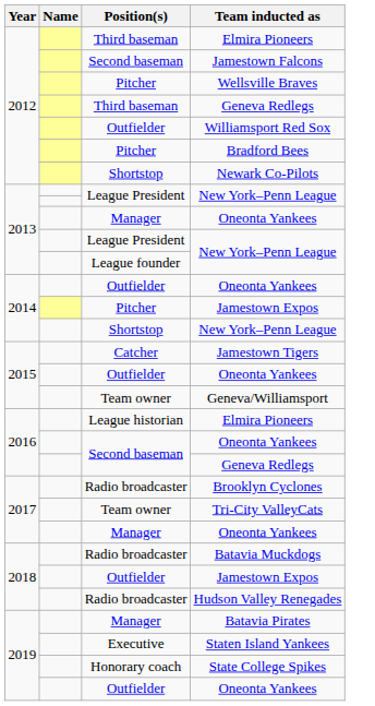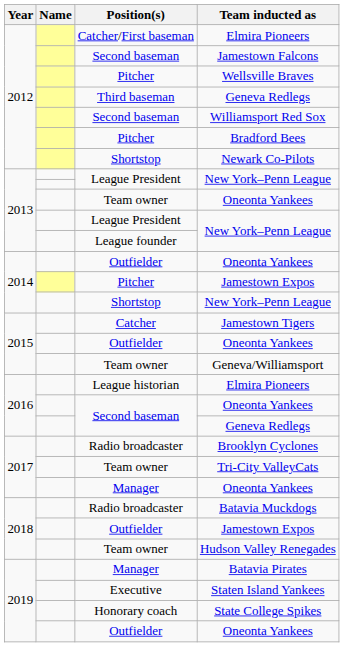 <table class="wikitable sortable" style="text-align:center">
 <tr>
 <th>Year</th>
 <th>Name</th>
 <th>Position(s)</th>
 <th>Team inducted as</th>
 </tr>
 <tr>
 <td rowspan="7" align="center">2012</td>
 <td bgcolor="#FFFF99"></td>
-<td><a href='#'>Third baseman</a></td>
+<td><a href='#'>Catcher</a>/<a href='#'>First baseman</a></td>
 <td><a href='#'>Elmira Pioneers</a></td>
 </tr>
 <tr>
 <td bgcolor="#FFFF99"></td>
 <td><a href='#'>Second baseman</a></td>
 <td><a href='#'>Jamestown Falcons</a></td>
 </tr>
 <tr>
 <td bgcolor="#FFFF99"></td>
 <td><a href='#'>Pitcher</a></td>
 <td><a href='#'>Wellsville Braves</a></td>
 </tr>
 <tr>
 <td bgcolor="#FFFF99"></td>
 <td><a href='#'>Third baseman</a></td>
 <td><a href='#'>Geneva Redlegs</a></td>
 </tr>
 <tr>
 <td bgcolor="#FFFF99"></td>
-<td><a href='#'>Outfielder</a></td>
+<td><a href='#'>Second baseman</a></td>
 <td><a href='#'>Williamsport Red Sox</a></td>
 </tr>
 <tr>
 <td bgcolor="#FFFF99"></td>
 <td><a href='#'>Pitcher</a></td>
 <td><a href='#'>Bradford Bees</a></td>
 </tr>
 <tr>
 <td bgcolor="#FFFF99"></td>
 <td><a href='#'>Shortstop</a></td>
 <td><a href='#'>Newark Co-Pilots</a></td>
 </tr>
 <tr>
 <td rowspan="5" align="center">2013</td>
 <td></td>
 <td rowspan="2">League President</td>
 <td rowspan="2"><a href='#'>New York–Penn League</a></td>
 </tr>
 <tr>
 <td></td>
 </tr>
 <tr>
 <td></td>
-<td><a href='#'>Manager</a></td>
+<td>Team owner</td>
 <td><a href='#'>Oneonta Yankees</a></td>
 </tr>
 <tr>
 <td></td>
 <td>League President</td>
 <td rowspan="2"><a href='#'>New York–Penn League</a></td>
 </tr>
 <tr>
 <td></td>
 <td>League founder</td>
 </tr>
 <tr>
 <td rowspan="3" align="center">2014</td>
 <td></td>
 <td><a href='#'>Outfielder</a></td>
 <td><a href='#'>Oneonta Yankees</a></td>
 </tr>
 <tr>
 <td bgcolor="#FFFF99"></td>
 <td><a href='#'>Pitcher</a></td>
 <td><a href='#'>Jamestown Expos</a></td>
 </tr>
 <tr>
 <td></td>
 <td><a href='#'>Shortstop</a></td>
 <td><a href='#'>New York–Penn League</a></td>
 </tr>
 <tr>
 <td rowspan="3" align="center">2015</td>
 <td></td>
 <td><a href='#'>Catcher</a></td>
 <td><a href='#'>Jamestown Tigers</a></td>
 </tr>
 <tr>
 <td></td>
 <td><a href='#'>Outfielder</a></td>
 <td><a href='#'>Oneonta Yankees</a></td>
 </tr>
 <tr>
 <td></td>
 <td>Team owner</td>
 <td>Geneva/Williamsport</td>
 </tr>
 <tr>
 <td rowspan="3" align="center">2016</td>
 <td></td>
 <td>League historian</td>
 <td><a href='#'>Elmira Pioneers</a></td>
 </tr>
 <tr>
 <td></td>
 <td rowspan="2"><a href='#'>Second baseman</a></td>
 <td><a href='#'>Oneonta Yankees</a></td>
 </tr>
 <tr>
 <td></td>
 <td><a href='#'>Geneva Redlegs</a></td>
 </tr>
 <tr>
 <td rowspan="3" align="center">2017</td>
 <td></td>
 <td>Radio broadcaster</td>
 <td><a href='#'>Brooklyn Cyclones</a></td>
 </tr>
 <tr>
 <td></td>
 <td>Team owner</td>
 <td><a href='#'>Tri-City ValleyCats</a></td>
 </tr>
 <tr>
 <td></td>
 <td><a href='#'>Manager</a></td>
 <td><a href='#'>Oneonta Yankees</a></td>
 </tr>
 <tr>
 <td rowspan="3" align="center">2018</td>
 <td></td>
 <td>Radio broadcaster</td>
 <td><a href='#'>Batavia Muckdogs</a></td>
 </tr>
 <tr>
 <td></td>
 <td><a href='#'>Outfielder</a></td>
 <td><a href='#'>Jamestown Expos</a></td>
 </tr>
 <tr>
 <td></td>
-<td>Radio broadcaster</td>
+<td>Team owner</td>
 <td><a href='#'>Hudson Valley Renegades</a></td>
 </tr>
 <tr>
 <td rowspan="4" align="center">2019</td>
 <td></td>
 <td><a href='#'>Manager</a></td>
 <td><a href='#'>Batavia Pirates</a></td>
 </tr>
 <tr>
 <td></td>
 <td>Executive</td>
 <td><a href='#'>Staten Island Yankees</a></td>
 </tr>
 <tr>
 <td></td>
 <td>Honorary coach</td>
 <td><a href='#'>State College Spikes</a></td>
 </tr>
 <tr>
 <td></td>
 <td><a href='#'>Outfielder</a></td>
 <td><a href='#'>Oneonta Yankees</a></td>
 </tr>
 </table>
